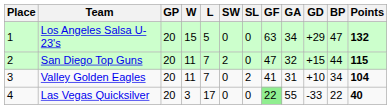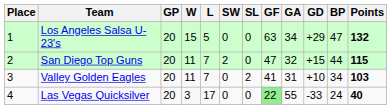 <table class="wikitable">
 <tr>
 <th>Place</th>
 <th style="width:170px;">Team</th>
 <th width="20">GP</th>
 <th width="20">W</th>
 <th width="20">L</th>
 <th width="20">SW</th>
 <th width="20">SL</th>
 <th width="20">GF</th>
 <th width="20">GA</th>
 <th width="25">GD</th>
 <th width="20">BP</th>
 <th>Points</th>
 </tr>
 <tr style="background:#cfc;">
 <td>1</td>
 <td><a href='#'>Los Angeles Salsa U-23's</a></td>
 <td>20</td>
 <td>15</td>
 <td>5</td>
 <td>0</td>
 <td>0</td>
 <td>63</td>
 <td>34</td>
 <td>+29</td>
 <td>47</td>
 <td><strong>132</strong></td>
 </tr>
 <tr style="background:#cfc;">
 <td>2</td>
 <td><a href='#'>San Diego Top Guns</a></td>
 <td>20</td>
 <td>11</td>
 <td>7</td>
 <td>2</td>
 <td>0</td>
 <td>47</td>
 <td>32</td>
 <td>+15</td>
 <td>44</td>
 <td><strong>115</strong></td>
 </tr>
 <tr>
 <td>3</td>
 <td><a href='#'>Valley Golden Eagles</a></td>
 <td>20</td>
 <td>11</td>
 <td>7</td>
 <td>0</td>
 <td>2</td>
 <td>41</td>
 <td>31</td>
 <td>+10</td>
 <td>34</td>
-<td><strong>104</strong></td>
+<td><strong>103</strong></td>
 </tr>
 <tr>
 <td>4</td>
 <td><a href='#'>Las Vegas Quicksilver</a></td>
 <td>20</td>
 <td>3</td>
 <td>17</td>
 <td>0</td>
 <td>0</td>
 <td style="background: lightgreen;">22</td>
 <td>55</td>
 <td>-33</td>
-<td>22</td>
+<td>24</td>
 <td><strong>40</strong></td>
 </tr>
 </table>
